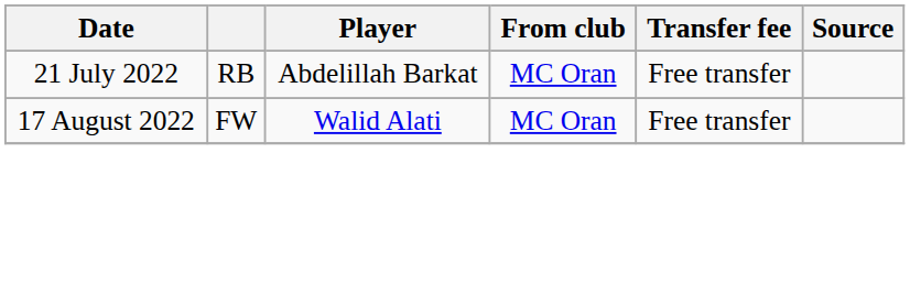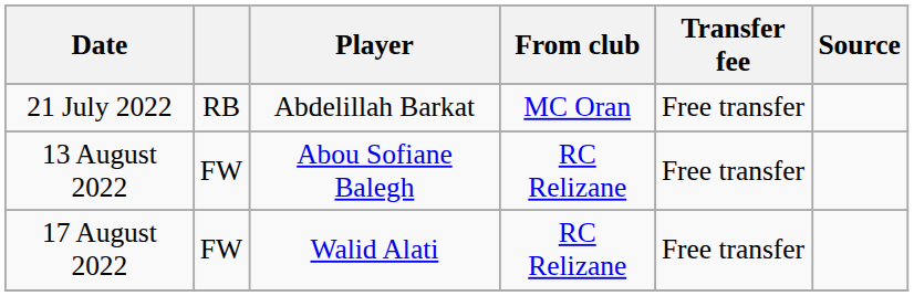 <table class="wikitable sortable" style="width:70%; text-align:center; font-size:85%; text-align:centre;">
 <tr>
 <th>Date</th>
 <th></th>
 <th>Player</th>
 <th>From club</th>
 <th>Transfer fee</th>
 <th>Source</th>
 </tr>
 <tr>
 <td>21 July 2022</td>
 <td>RB</td>
 <td> Abdelillah Barkat</td>
 <td><a href='#'>MC Oran</a></td>
 <td>Free transfer</td>
 <td></td>
 </tr>
 <tr>
+<td>13 August 2022</td>
+<td>FW</td>
+<td> <a href='#'>Abou Sofiane Balegh</a></td>
+<td><a href='#'>RC Relizane</a></td>
+<td>Free transfer</td>
+<td></td>
+</tr>
+<tr>
 <td>17 August 2022</td>
 <td>FW</td>
 <td> <a href='#'>Walid Alati</a></td>
-<td><a href='#'>MC Oran</a></td>
+<td><a href='#'>RC Relizane</a></td>
 <td>Free transfer</td>
 <td></td>
 </tr>
 <tr>
 </tr>
 </table>
